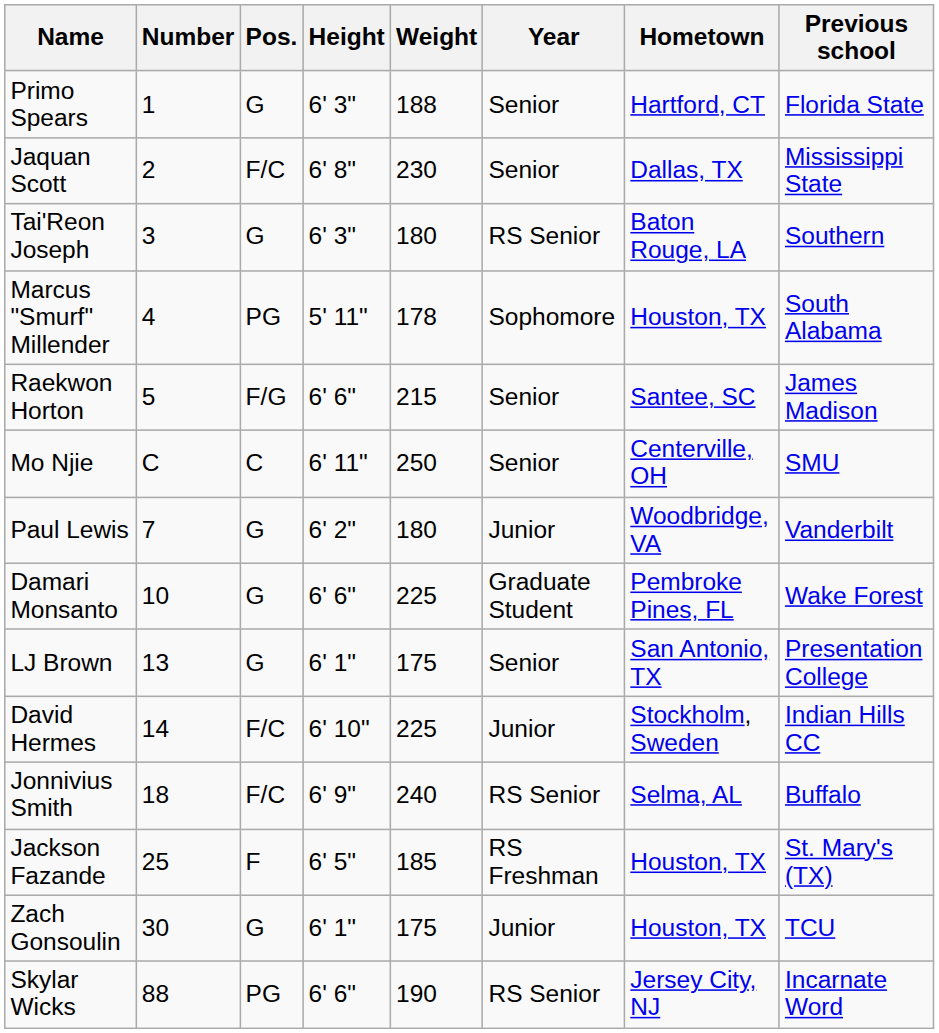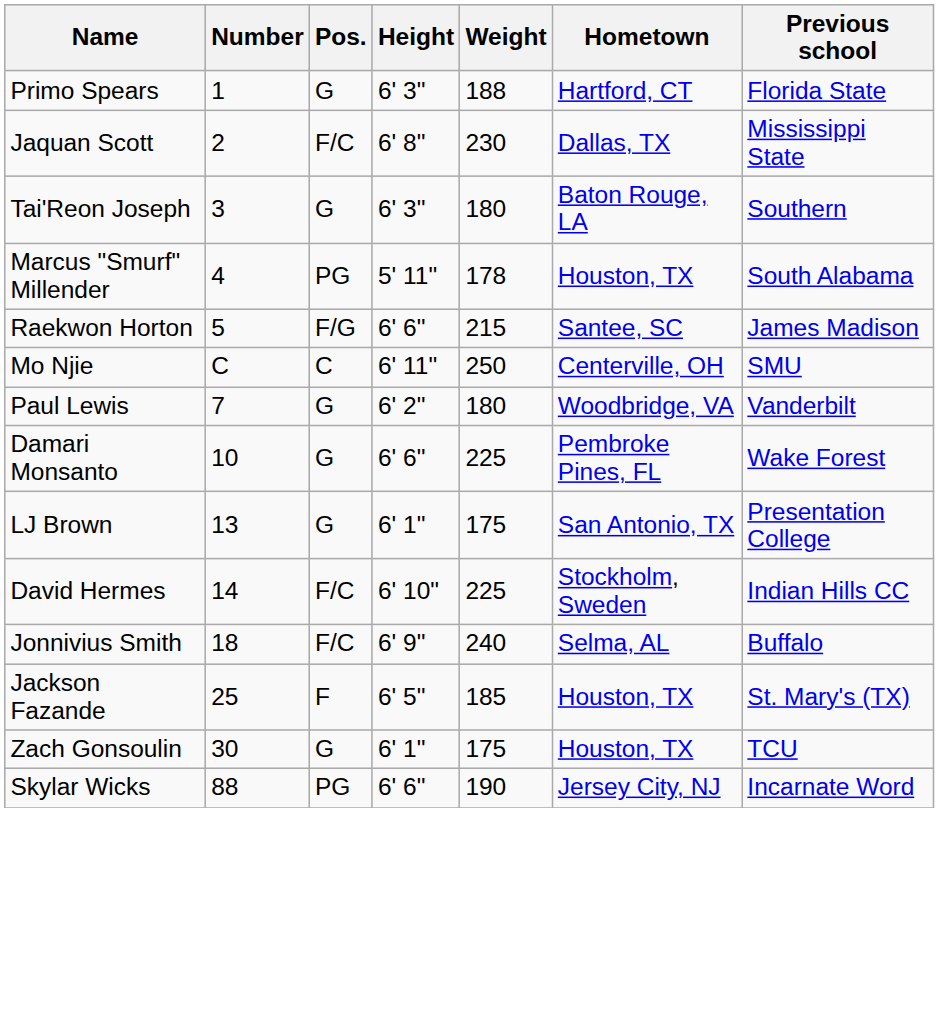 <table class="wikitable sortable" border="1">
 <tr>
 <th>Name</th>
 <th>Number</th>
 <th>Pos.</th>
 <th>Height</th>
 <th>Weight</th>
-<th>Year</th>
 <th>Hometown</th>
 <th class="unsortable">Previous school</th>
 </tr>
 <tr>
 <td>Primo Spears</td>
 <td>1</td>
 <td>G</td>
 <td>6' 3"</td>
 <td>188</td>
-<td>Senior</td>
 <td><a href='#'>Hartford, CT</a></td>
 <td><a href='#'>Florida State</a></td>
 </tr>
 <tr>
 <td>Jaquan Scott</td>
 <td>2</td>
 <td>F/C</td>
 <td>6' 8"</td>
 <td>230</td>
-<td>Senior</td>
 <td><a href='#'>Dallas, TX</a></td>
 <td><a href='#'>Mississippi State</a></td>
 </tr>
 <tr>
 <td>Tai'Reon Joseph</td>
 <td>3</td>
 <td>G</td>
 <td>6' 3"</td>
 <td>180</td>
-<td>RS Senior</td>
 <td><a href='#'>Baton Rouge, LA</a></td>
 <td><a href='#'>Southern</a></td>
 </tr>
 <tr>
 <td>Marcus "Smurf" Millender</td>
 <td>4</td>
 <td>PG</td>
 <td>5' 11"</td>
 <td>178</td>
-<td>Sophomore</td>
 <td><a href='#'>Houston, TX</a></td>
 <td><a href='#'>South Alabama</a></td>
 </tr>
 <tr>
 <td>Raekwon Horton</td>
 <td>5</td>
 <td>F/G</td>
 <td>6' 6"</td>
 <td>215</td>
-<td>Senior</td>
 <td><a href='#'>Santee, SC</a></td>
 <td><a href='#'>James Madison</a></td>
 </tr>
 <tr>
 <td>Mo Njie</td>
 <td>C</td>
 <td>C</td>
 <td>6' 11"</td>
 <td>250</td>
-<td>Senior</td>
 <td><a href='#'>Centerville, OH</a></td>
 <td><a href='#'>SMU</a></td>
 </tr>
 <tr>
 <td>Paul Lewis</td>
 <td>7</td>
 <td>G</td>
 <td>6' 2"</td>
 <td>180</td>
-<td>Junior</td>
 <td><a href='#'>Woodbridge, VA</a></td>
 <td><a href='#'>Vanderbilt</a></td>
 </tr>
 <tr>
 <td>Damari Monsanto</td>
 <td>10</td>
 <td>G</td>
 <td>6' 6"</td>
 <td>225</td>
-<td>Graduate Student</td>
 <td><a href='#'>Pembroke Pines, FL</a></td>
 <td><a href='#'>Wake Forest</a></td>
 </tr>
 <tr>
 <td>LJ Brown</td>
 <td>13</td>
 <td>G</td>
 <td>6' 1"</td>
 <td>175</td>
-<td>Senior</td>
 <td><a href='#'>San Antonio, TX</a></td>
 <td><a href='#'>Presentation College</a></td>
 </tr>
 <tr>
 <td>David Hermes</td>
 <td>14</td>
 <td>F/C</td>
 <td>6' 10"</td>
 <td>225</td>
-<td>Junior</td>
 <td><a href='#'>Stockholm</a>, <a href='#'>Sweden</a></td>
 <td><a href='#'>Indian Hills CC</a></td>
 </tr>
 <tr>
 <td>Jonnivius Smith</td>
 <td>18</td>
 <td>F/C</td>
 <td>6' 9"</td>
 <td>240</td>
-<td>RS Senior</td>
 <td><a href='#'>Selma, AL</a></td>
 <td><a href='#'>Buffalo</a></td>
 </tr>
 <tr>
 <td>Jackson Fazande</td>
 <td>25</td>
 <td>F</td>
 <td>6' 5"</td>
 <td>185</td>
-<td>RS Freshman</td>
 <td><a href='#'>Houston, TX</a></td>
 <td><a href='#'>St. Mary's (TX)</a></td>
 </tr>
 <tr>
 <td>Zach Gonsoulin</td>
 <td>30</td>
 <td>G</td>
 <td>6' 1"</td>
 <td>175</td>
-<td>Junior</td>
 <td><a href='#'>Houston, TX</a></td>
 <td><a href='#'>TCU</a></td>
 </tr>
 <tr>
 <td>Skylar Wicks</td>
 <td>88</td>
 <td>PG</td>
 <td>6' 6"</td>
 <td>190</td>
-<td>RS Senior</td>
 <td><a href='#'>Jersey City, NJ</a></td>
 <td><a href='#'>Incarnate Word</a></td>
 </tr>
 </table>
